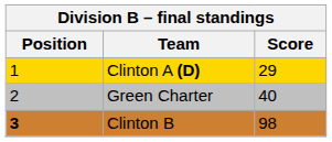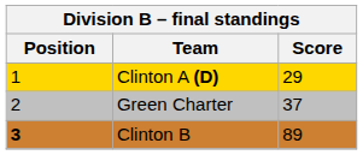 <table class="wikitable collapsible collapsed" style="float:right; width:310px">
 <tr>
 <th colspan=3>Division B – final standings</th>
 </tr>
 <tr>
 <th>Position</th>
 <th>Team</th>
 <th>Score</th>
 </tr>
 <tr style="background:#ffd700; color:black">
 <td>1</td>
 <td>Clinton A <strong>(D)</strong></td>
 <td>29</td>
 </tr>
 <tr style="background:#c0c0c0; color:black">
 <td>2</td>
 <td>Green Charter</td>
-<td>40</td>
+<td>37</td>
 </tr>
 <tr style="background:#cd7f32; color:black">
 <td><strong>3</strong></td>
 <td>Clinton B</td>
-<td>98</td>
+<td>89</td>
 </tr>
 <tr>
 </tr>
 </table>
